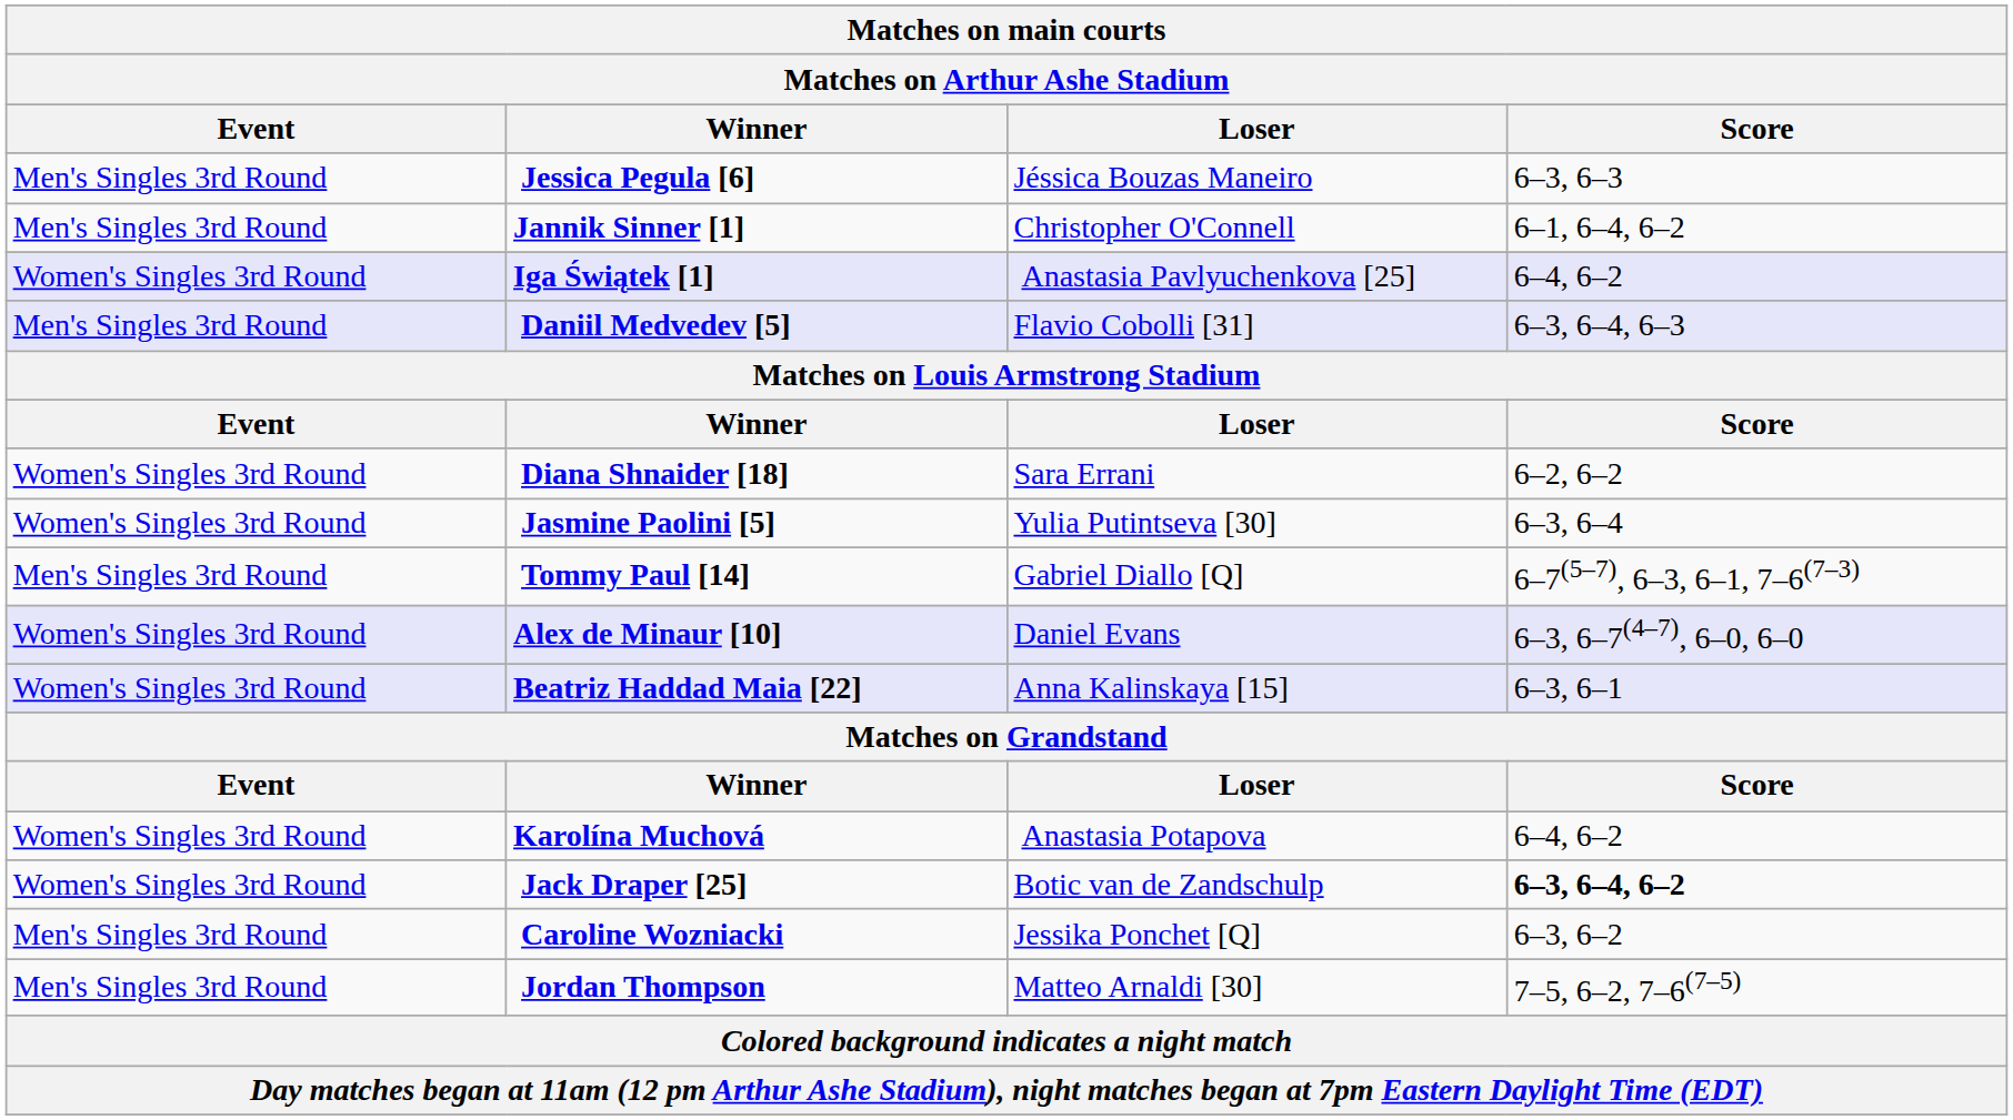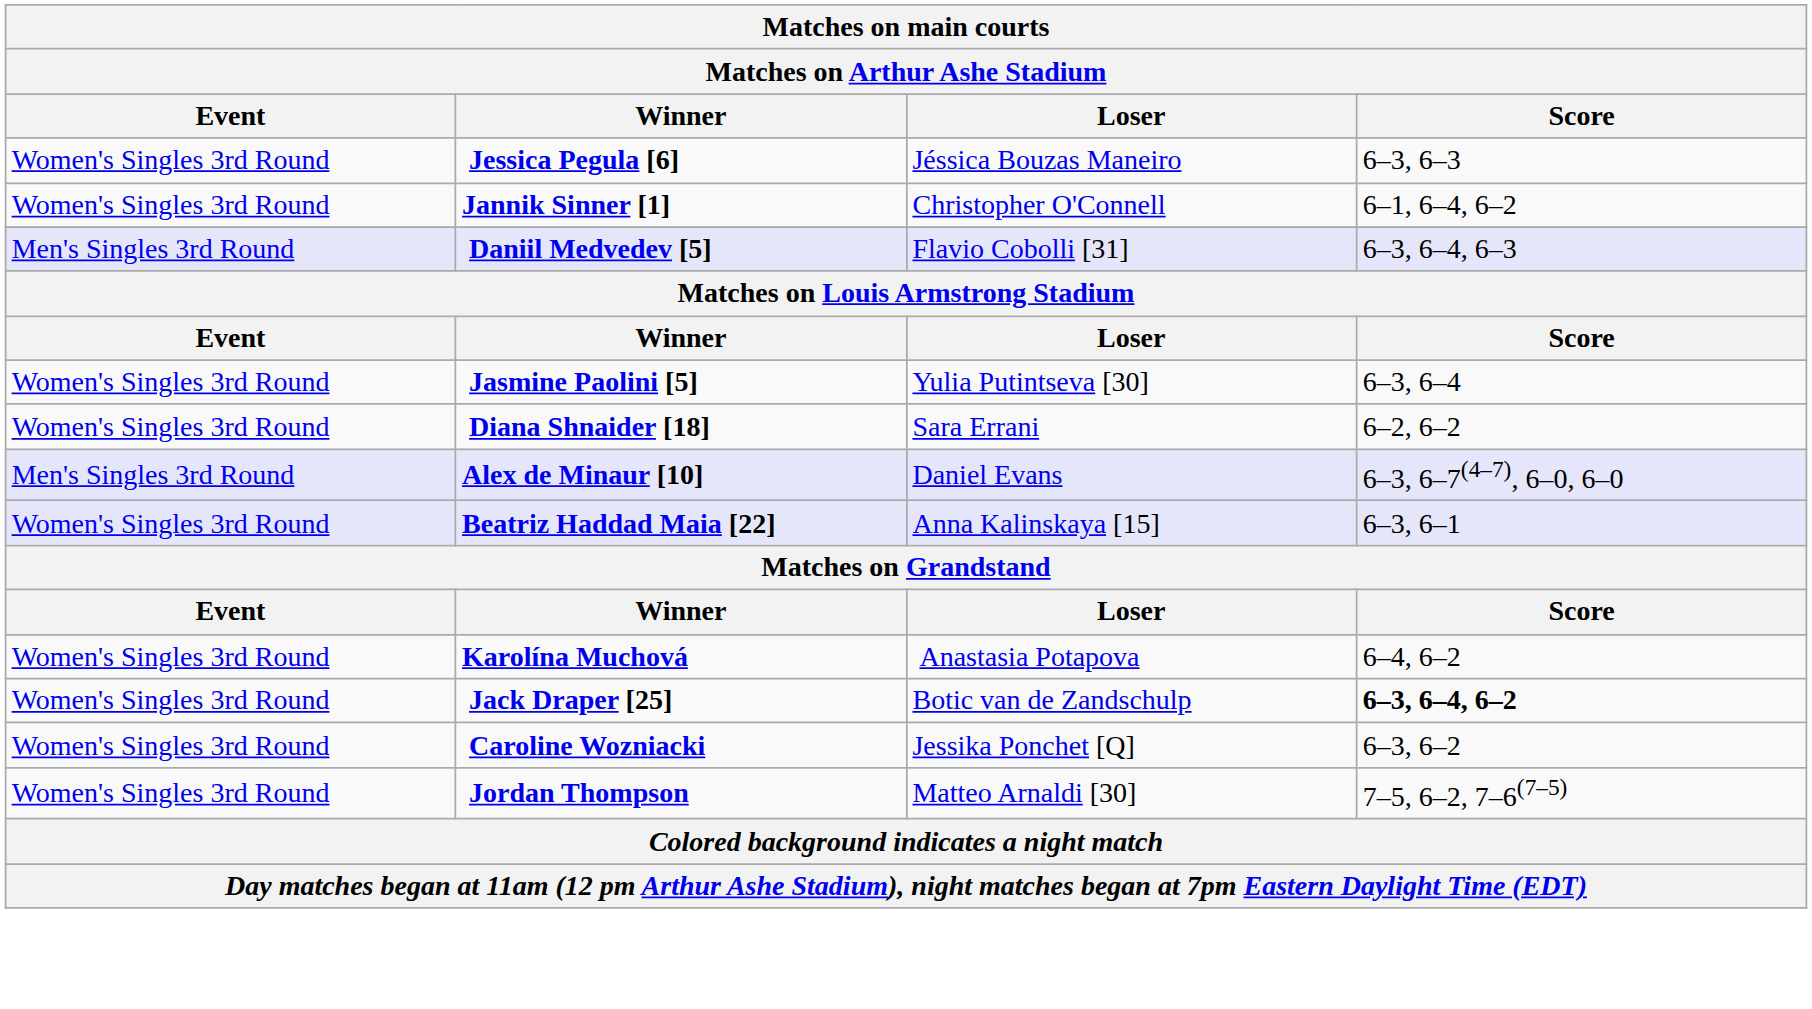 <table class="wikitable" style="margin:auto;">
 <tr>
 <th colspan="4" style="white-space:nowrap;">Matches on main courts</th>
 </tr>
 <tr>
 <th colspan="4"><strong>Matches on <a href='#'>Arthur Ashe Stadium</a></strong></th>
 </tr>
 <tr>
 <th width="250">Event</th>
 <th width="250">Winner</th>
 <th width="250">Loser</th>
 <th width="250">Score</th>
 </tr>
 <tr>
-<td><a href='#'>Men's Singles 3rd Round</a></td>
+<td><a href='#'>Women's Singles 3rd Round</a></td>
 <td><strong> <a href='#'>Jessica Pegula</a> [6]</strong></td>
 <td> <a href='#'>Jéssica Bouzas Maneiro</a></td>
 <td>6–3, 6–3</td>
 </tr>
 <tr>
-<td><a href='#'>Men's Singles 3rd Round</a></td>
+<td><a href='#'>Women's Singles 3rd Round</a></td>
 <td><strong> <a href='#'>Jannik Sinner</a> [1]</strong></td>
 <td> <a href='#'>Christopher O'Connell</a></td>
 <td>6–1, 6–4, 6–2</td>
-</tr>
-<tr bgcolor="lavender">
-<td><a href='#'>Women's Singles 3rd Round</a></td>
-<td><strong> <a href='#'>Iga Świątek</a> [1]</strong></td>
-<td> <a href='#'>Anastasia Pavlyuchenkova</a> [25]</td>
-<td>6–4, 6–2</td>
 </tr>
 <tr bgcolor="lavender">
 <td><a href='#'>Men's Singles 3rd Round</a></td>
 <td><strong> <a href='#'>Daniil Medvedev</a> [5]</strong></td>
 <td> <a href='#'>Flavio Cobolli</a> [31]</td>
 <td>6–3, 6–4, 6–3</td>
 </tr>
 <tr>
 <th colspan="4"><strong>Matches on <a href='#'>Louis Armstrong Stadium</a></strong></th>
 </tr>
 <tr>
 <th width="250">Event</th>
 <th width="250">Winner</th>
 <th width="250">Loser</th>
 <th width="250">Score</th>
 </tr>
 <tr>
 <td><a href='#'>Women's Singles 3rd Round</a></td>
-<td><strong> <a href='#'>Diana Shnaider</a> [18]</strong></td>
-<td> <a href='#'>Sara Errani</a></td>
-<td>6–2, 6–2</td>
-</tr>
-<tr>
-<td><a href='#'>Women's Singles 3rd Round</a></td>
 <td><strong> <a href='#'>Jasmine Paolini</a> [5]</strong></td>
 <td> <a href='#'>Yulia Putintseva</a> [30]</td>
 <td>6–3, 6–4</td>
 </tr>
 <tr>
-<td><a href='#'>Men's Singles 3rd Round</a></td>
-<td><strong> <a href='#'>Tommy Paul</a> [14]</strong></td>
-<td> <a href='#'>Gabriel Diallo</a> [Q]</td>
-<td>6–7<sup>(5–7)</sup>, 6–3, 6–1, 7–6<sup>(7–3)</sup></td>
+<td><a href='#'>Women's Singles 3rd Round</a></td>
+<td><strong> <a href='#'>Diana Shnaider</a> [18]</strong></td>
+<td> <a href='#'>Sara Errani</a></td>
+<td>6–2, 6–2</td>
 </tr>
 <tr bgcolor="lavender">
-<td><a href='#'>Women's Singles 3rd Round</a></td>
+<td><a href='#'>Men's Singles 3rd Round</a></td>
 <td><strong> <a href='#'>Alex de Minaur</a> [10]</strong></td>
 <td> <a href='#'>Daniel Evans</a></td>
 <td>6–3, 6–7<sup>(4–7)</sup>, 6–0, 6–0</td>
 </tr>
 <tr bgcolor="lavender">
 <td><a href='#'>Women's Singles 3rd Round</a></td>
 <td><strong> <a href='#'>Beatriz Haddad Maia</a> [22]</strong></td>
 <td> <a href='#'>Anna Kalinskaya</a> [15]</td>
 <td>6–3, 6–1</td>
 </tr>
 <tr>
 <th colspan="4"><strong>Matches on <a href='#'>Grandstand</a></strong></th>
 </tr>
 <tr>
 <th width="250">Event</th>
 <th width="250">Winner</th>
 <th width="250">Loser</th>
 <th width="250">Score</th>
 </tr>
 <tr>
 <td><a href='#'>Women's Singles 3rd Round</a></td>
 <td><strong> <a href='#'>Karolína Muchová</a></strong></td>
 <td> <a href='#'>Anastasia Potapova</a></td>
 <td>6–4, 6–2</td>
 </tr>
 <tr>
 <td><a href='#'>Women's Singles 3rd Round</a></td>
 <td><strong> <a href='#'>Jack Draper</a> [25]</strong></td>
 <td> <a href='#'>Botic van de Zandschulp</a></td>
 <td><strong>6–3, 6–4, 6–2</strong></td>
 </tr>
 <tr>
-<td><a href='#'>Men's Singles 3rd Round</a></td>
+<td><a href='#'>Women's Singles 3rd Round</a></td>
 <td><strong> <a href='#'>Caroline Wozniacki</a></strong></td>
 <td> <a href='#'>Jessika Ponchet</a> [Q]</td>
 <td>6–3, 6–2</td>
 </tr>
 <tr>
-<td><a href='#'>Men's Singles 3rd Round</a></td>
+<td><a href='#'>Women's Singles 3rd Round</a></td>
 <td><strong> <a href='#'>Jordan Thompson</a></strong></td>
 <td> <a href='#'>Matteo Arnaldi</a> [30]</td>
 <td>7–5, 6–2, 7–6<sup>(7–5)</sup></td>
 </tr>
 <tr>
 <th colspan="4"><em>Colored background indicates a night match</em></th>
 </tr>
 <tr>
 <th colspan="4"><em>Day matches began at 11am (12 pm <a href='#'>Arthur Ashe Stadium</a>), night matches began at 7pm <a href='#'>Eastern Daylight Time (EDT)</a></em></th>
 </tr>
 </table>
